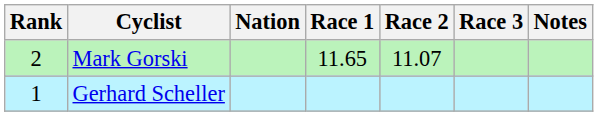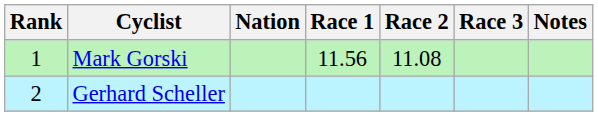 <table class="wikitable sortable" style="text-align:center">
 <tr>
 <th>Rank</th>
 <th>Cyclist</th>
 <th>Nation</th>
 <th>Race 1</th>
 <th>Race 2</th>
 <th>Race 3</th>
 <th>Notes</th>
 </tr>
 <tr bgcolor=bbf3bb>
-<td>2</td>
+<td>1</td>
 <td align=left><a href='#'>Mark Gorski</a></td>
 <td align=left></td>
-<td>11.65</td>
-<td>11.07</td>
+<td>11.56</td>
+<td>11.08</td>
 <td></td>
 <td></td>
 </tr>
 <tr bgcolor=bbf3ff>
-<td>1</td>
+<td>2</td>
 <td align=left><a href='#'>Gerhard Scheller</a></td>
 <td align=left></td>
 <td></td>
 <td></td>
 <td></td>
 <td></td>
 </tr>
 </table>
